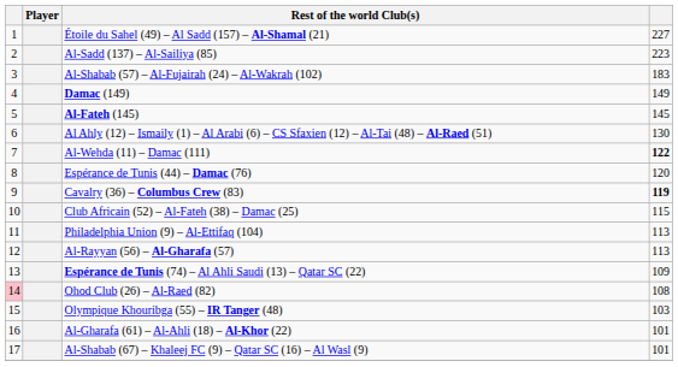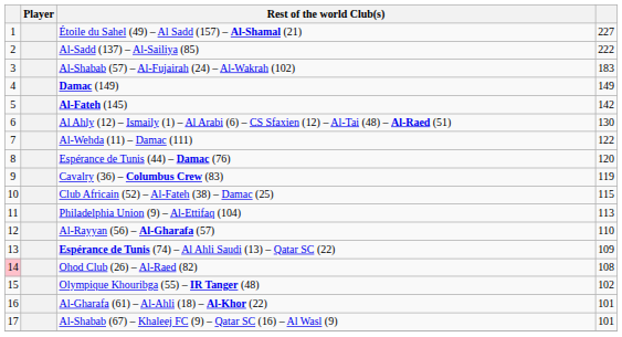 <table class="wikitable plainrowheaders sortable" style="text-align:center;font-size:90%">
 <tr>
 <th scope="col"></th>
 <th scope="col">Player</th>
 <th style="width:700px;" class="unsortable">Rest of the world Club(s)</th>
 <th scope="col"></th>
 </tr>
 <tr>
 <td>1</td>
 <th scope="row" style="text-align:left;"><strong></strong></th>
 <td style="text-align:left;"> <a href='#'>Étoile du Sahel</a> (49) –  <a href='#'>Al Sadd</a> (157) – <strong><a href='#'>Al-Shamal</a></strong> (21)</td>
 <td>227</td>
 </tr>
 <tr>
 <td>2</td>
 <th scope="row" style="text-align:left;"></th>
 <td style="text-align:left;"> <a href='#'>Al-Sadd</a> (137) – <a href='#'>Al-Sailiya</a> (85)</td>
-<td>223</td>
+<td>222</td>
 </tr>
 <tr>
 <td>3</td>
 <th scope="row" style="text-align:left;"></th>
 <td style="text-align:left;"> <a href='#'>Al-Shabab</a> (57) –  <a href='#'>Al-Fujairah</a> (24) –  <a href='#'>Al-Wakrah</a> (102)</td>
 <td>183</td>
 </tr>
 <tr>
 <td>4</td>
 <th scope="row" style="text-align:left;"><strong></strong></th>
 <td style="text-align:left;"> <strong><a href='#'>Damac</a></strong> (149)</td>
 <td>149</td>
 </tr>
 <tr>
 <td>5</td>
 <th scope="row" style="text-align:left;"><strong></strong></th>
 <td style="text-align:left;"> <strong><a href='#'>Al-Fateh</a></strong> (145)</td>
-<td>145</td>
+<td>142</td>
 </tr>
 <tr>
 <td>6</td>
 <th scope="row" style="text-align:left;"><strong></strong></th>
 <td style="text-align:left;"> <a href='#'>Al Ahly</a> (12) – <a href='#'>Ismaily</a> (1) –  <a href='#'>Al Arabi</a> (6) –  <a href='#'>CS Sfaxien</a> (12) –  <a href='#'>Al-Tai</a> (48) – <strong><a href='#'>Al-Raed</a></strong> (51)</td>
 <td>130</td>
 </tr>
 <tr>
 <td>7</td>
 <th scope="row" style="text-align:left;"></th>
 <td style="text-align:left;"> <a href='#'>Al-Wehda</a> (11) –  <a href='#'>Damac</a> (111)</td>
-<td><strong>122</strong></td>
+<td>122</td>
 </tr>
 <tr>
 <td>8</td>
 <th scope="row" style="text-align:left;"><strong></strong></th>
 <td style="text-align:left;"> <a href='#'>Espérance de Tunis</a> (44) –  <strong><a href='#'>Damac</a></strong> (76)</td>
 <td>120</td>
 </tr>
 <tr>
 <td>9</td>
 <th scope="row" style="text-align:left;"><strong></strong></th>
 <td style="text-align:left;"> <a href='#'>Cavalry</a> (36) –  <strong><a href='#'>Columbus Crew</a></strong> (83)</td>
-<td><strong>119</strong></td>
+<td>119</td>
 </tr>
 <tr>
 <td>10</td>
 <th scope="row" style="text-align:left;"></th>
 <td style="text-align:left;"> <a href='#'>Club Africain</a> (52) –  <a href='#'>Al-Fateh</a> (38) – <a href='#'>Damac</a> (25)</td>
 <td>115</td>
 </tr>
 <tr>
 <td>11</td>
 <th scope="row" style="text-align:left;"></th>
 <td style="text-align:left;"> <a href='#'>Philadelphia Union</a> (9) –  <a href='#'>Al-Ettifaq</a> (104)</td>
 <td>113</td>
 </tr>
 <tr>
 <td>12</td>
 <th scope="row" style="text-align:left;"><strong></strong></th>
 <td style="text-align:left;"> <a href='#'>Al-Rayyan</a> (56) – <strong><a href='#'>Al-Gharafa</a></strong> (57)</td>
-<td>113</td>
+<td>110</td>
 </tr>
 <tr>
 <td>13</td>
 <th scope="row" style="text-align:left;"><strong></strong></th>
 <td style="text-align:left;"> <strong><a href='#'>Espérance de Tunis</a></strong> (74) –  <a href='#'>Al Ahli Saudi</a> (13) –  <a href='#'>Qatar SC</a> (22)</td>
 <td>109</td>
 </tr>
 <tr>
 <td style="background: pink;">14</td>
 <th scope="row" style="text-align:left;"></th>
 <td style="text-align:left;"> <a href='#'>Ohod Club</a> (26) – <a href='#'>Al-Raed</a> (82)</td>
 <td>108</td>
 </tr>
 <tr>
 <td>15</td>
 <th scope="row" style="text-align:left;"><strong></strong></th>
 <td style="text-align:left;"> <a href='#'>Olympique Khouribga</a> (55) – <strong><a href='#'>IR Tanger</a></strong> (48)</td>
-<td>103</td>
+<td>102</td>
 </tr>
 <tr>
 <td>16</td>
 <th scope="row" style="text-align:left;"><strong></strong></th>
 <td style="text-align:left;"> <a href='#'>Al-Gharafa</a> (61) – <a href='#'>Al-Ahli</a> (18) – <strong><a href='#'>Al-Khor</a></strong> (22)</td>
 <td>101</td>
 </tr>
 <tr>
 <td>17</td>
 <th scope="row" style="text-align:left;"></th>
 <td style="text-align:left;"> <a href='#'>Al-Shabab</a> (67) – <a href='#'>Khaleej FC</a> (9) –  <a href='#'>Qatar SC</a> (16) –  <a href='#'>Al Wasl</a> (9)</td>
 <td>101</td>
 </tr>
 <tr>
 </tr>
 </table>
